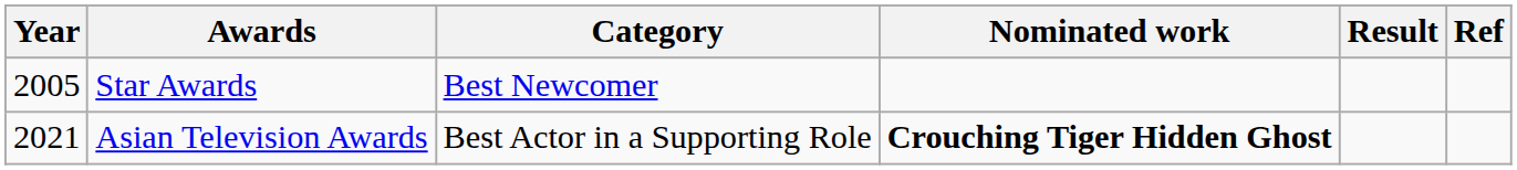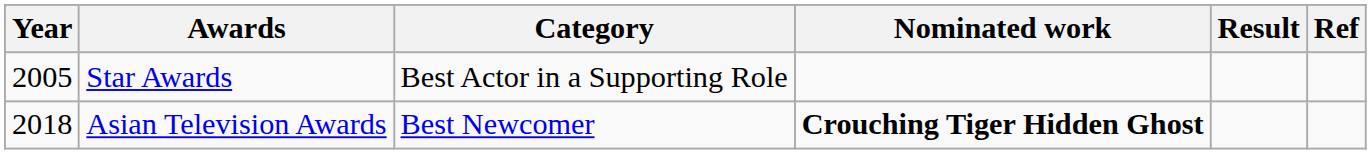 <table class="wikitable sortable">
 <tr>
 <th>Year</th>
 <th>Awards</th>
 <th>Category</th>
 <th>Nominated work</th>
 <th>Result</th>
 <th>Ref</th>
 </tr>
 <tr>
 <td>2005</td>
 <td><a href='#'>Star Awards</a></td>
-<td><a href='#'>Best Newcomer</a></td>
+<td>Best Actor in a Supporting Role</td>
 <td></td>
 <td></td>
 <td></td>
 </tr>
 <tr>
-<td>2021</td>
+<td>2018</td>
 <td><a href='#'>Asian Television Awards</a></td>
-<td>Best Actor in a Supporting Role</td>
+<td><a href='#'>Best Newcomer</a></td>
 <td><strong>Crouching Tiger Hidden Ghost</strong></td>
 <td></td>
 <td></td>
 </tr>
 </table>
